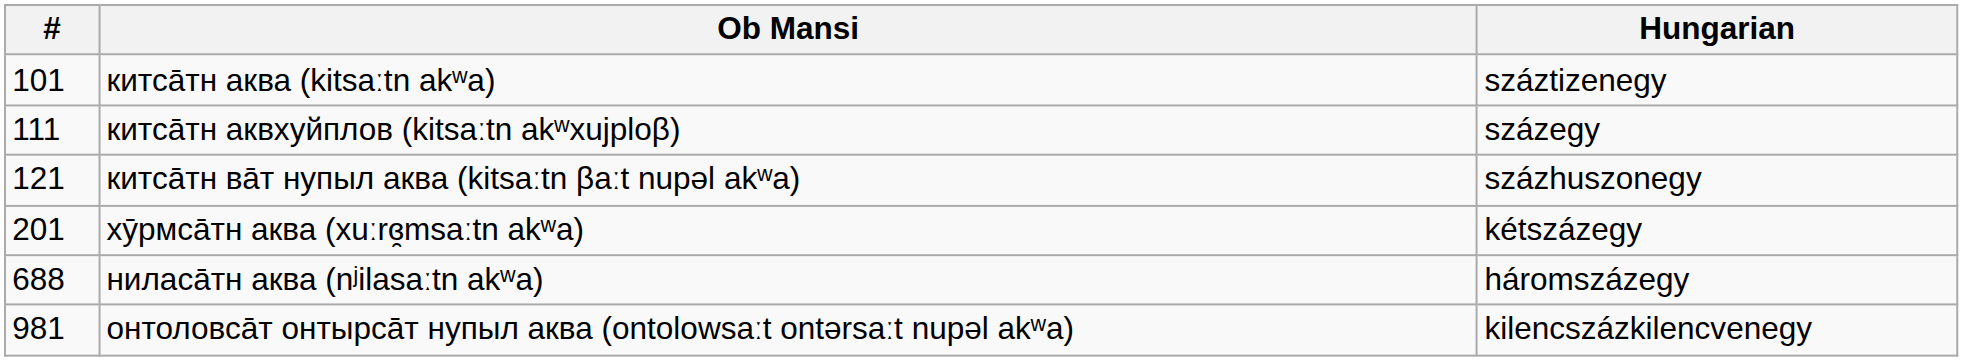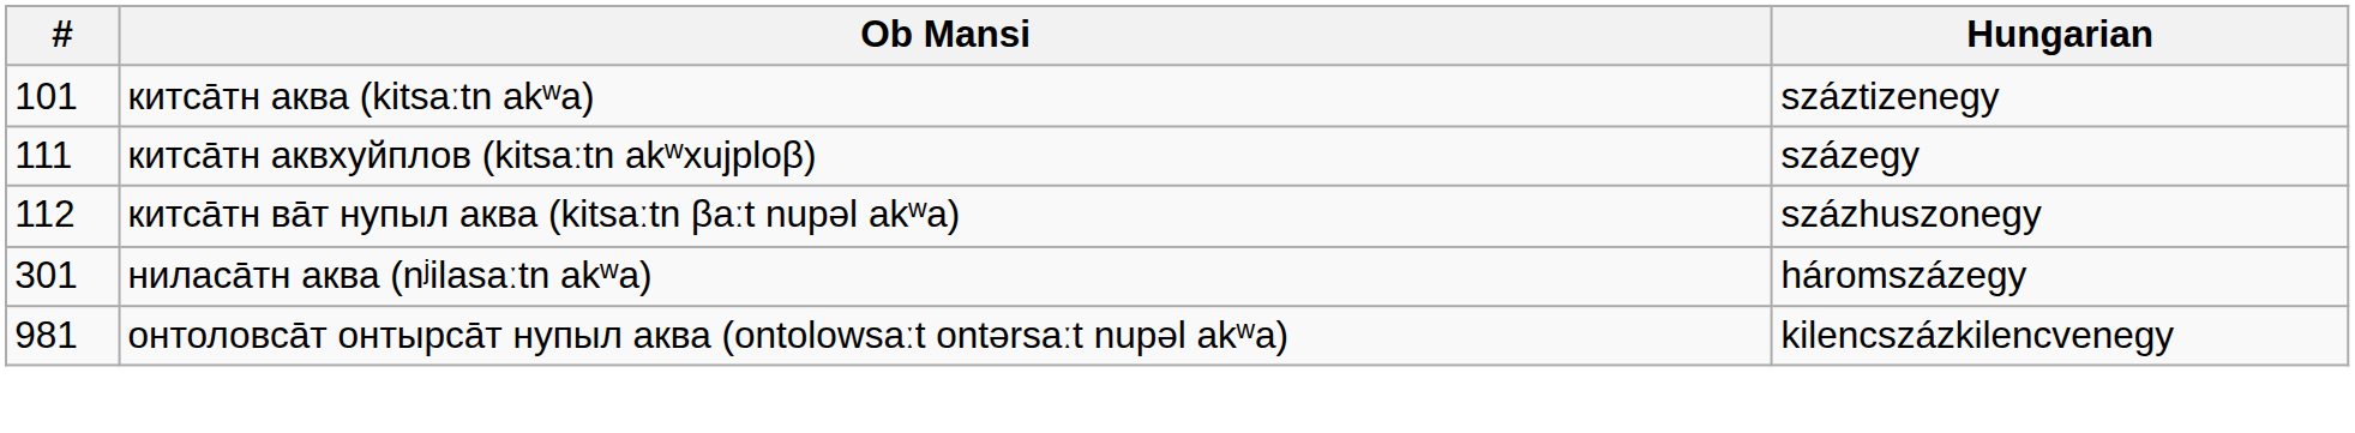 <table class="wikitable" border="0" width="50%">
 <tr>
 <th>#</th>
 <th>Ob Mansi</th>
 <th>Hungarian</th>
 </tr>
 <tr>
 <td>101</td>
 <td>китса̄тн аква (kitsaːtn akʷa)</td>
 <td>száztizenegy</td>
 </tr>
 <tr>
 <td>111</td>
 <td>китса̄тн аквхуйплов  (kitsaːtn akʷxujploβ)</td>
 <td>százegy</td>
 </tr>
 <tr>
-<td>121</td>
+<td>112</td>
 <td>китса̄тн ва̄т нупыл аква (kitsaːtn βaːt nupəl akʷa)</td>
 <td>százhuszonegy</td>
 </tr>
 <tr>
-<td>201</td>
-<td>хӯрмса̄тн аква (xuːrɞ̯msaːtn akʷa)</td>
-<td>kétszázegy</td>
-</tr>
-<tr>
-<td>688</td>
+<td>301</td>
 <td>ниласа̄тн аква (nʲilasaːtn akʷa)</td>
 <td>háromszázegy</td>
 </tr>
 <tr>
 <td>981</td>
 <td>онтоловса̄т онтырса̄т нупыл аква (ontolowsaːt ontərsaːt nupəl akʷa)</td>
 <td>kilencszázkilencvenegy</td>
 </tr>
 </table>
